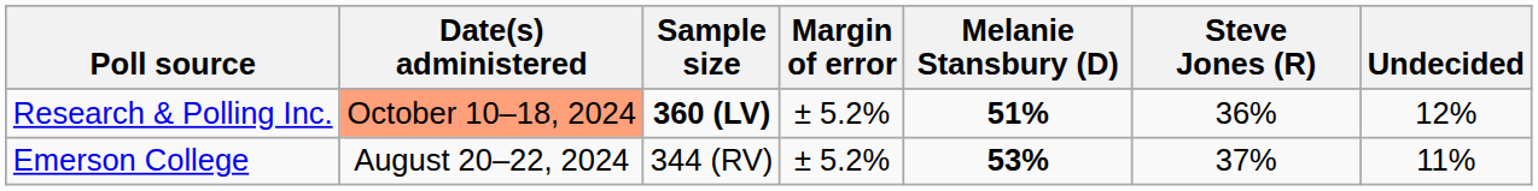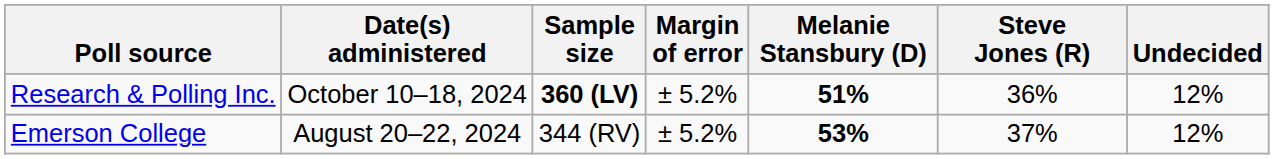 <table class="wikitable" style="font-size:90%;text-align:center;">
 <tr style="vertical-align:bottom">
 <th>Poll source</th>
 <th>Date(s)<br>administered</th>
 <th>Sample<br>size</th>
 <th>Margin<br>of error</th>
 <th style="width:100px;">Melanie<br>Stansbury (D)</th>
 <th style="width:100px;">Steve<br>Jones (R)</th>
 <th>Undecided</th>
 </tr>
 <tr>
 <td style="text-align:left;"><a href='#'>Research & Polling Inc.</a></td>
-<td style="background: lightsalmon;">October 10–18, 2024</td>
+<td>October 10–18, 2024</td>
 <td><strong>360 (LV)</strong></td>
 <td>± 5.2%</td>
 <td><strong>51%</strong></td>
 <td>36%</td>
 <td>12%</td>
 </tr>
 <tr>
 <td style="text-align:left;"><a href='#'>Emerson College</a></td>
 <td>August 20–22, 2024</td>
 <td>344 (RV)</td>
 <td>± 5.2%</td>
 <td><strong>53%</strong></td>
 <td>37%</td>
-<td>11%</td>
+<td>12%</td>
 </tr>
 </table>
